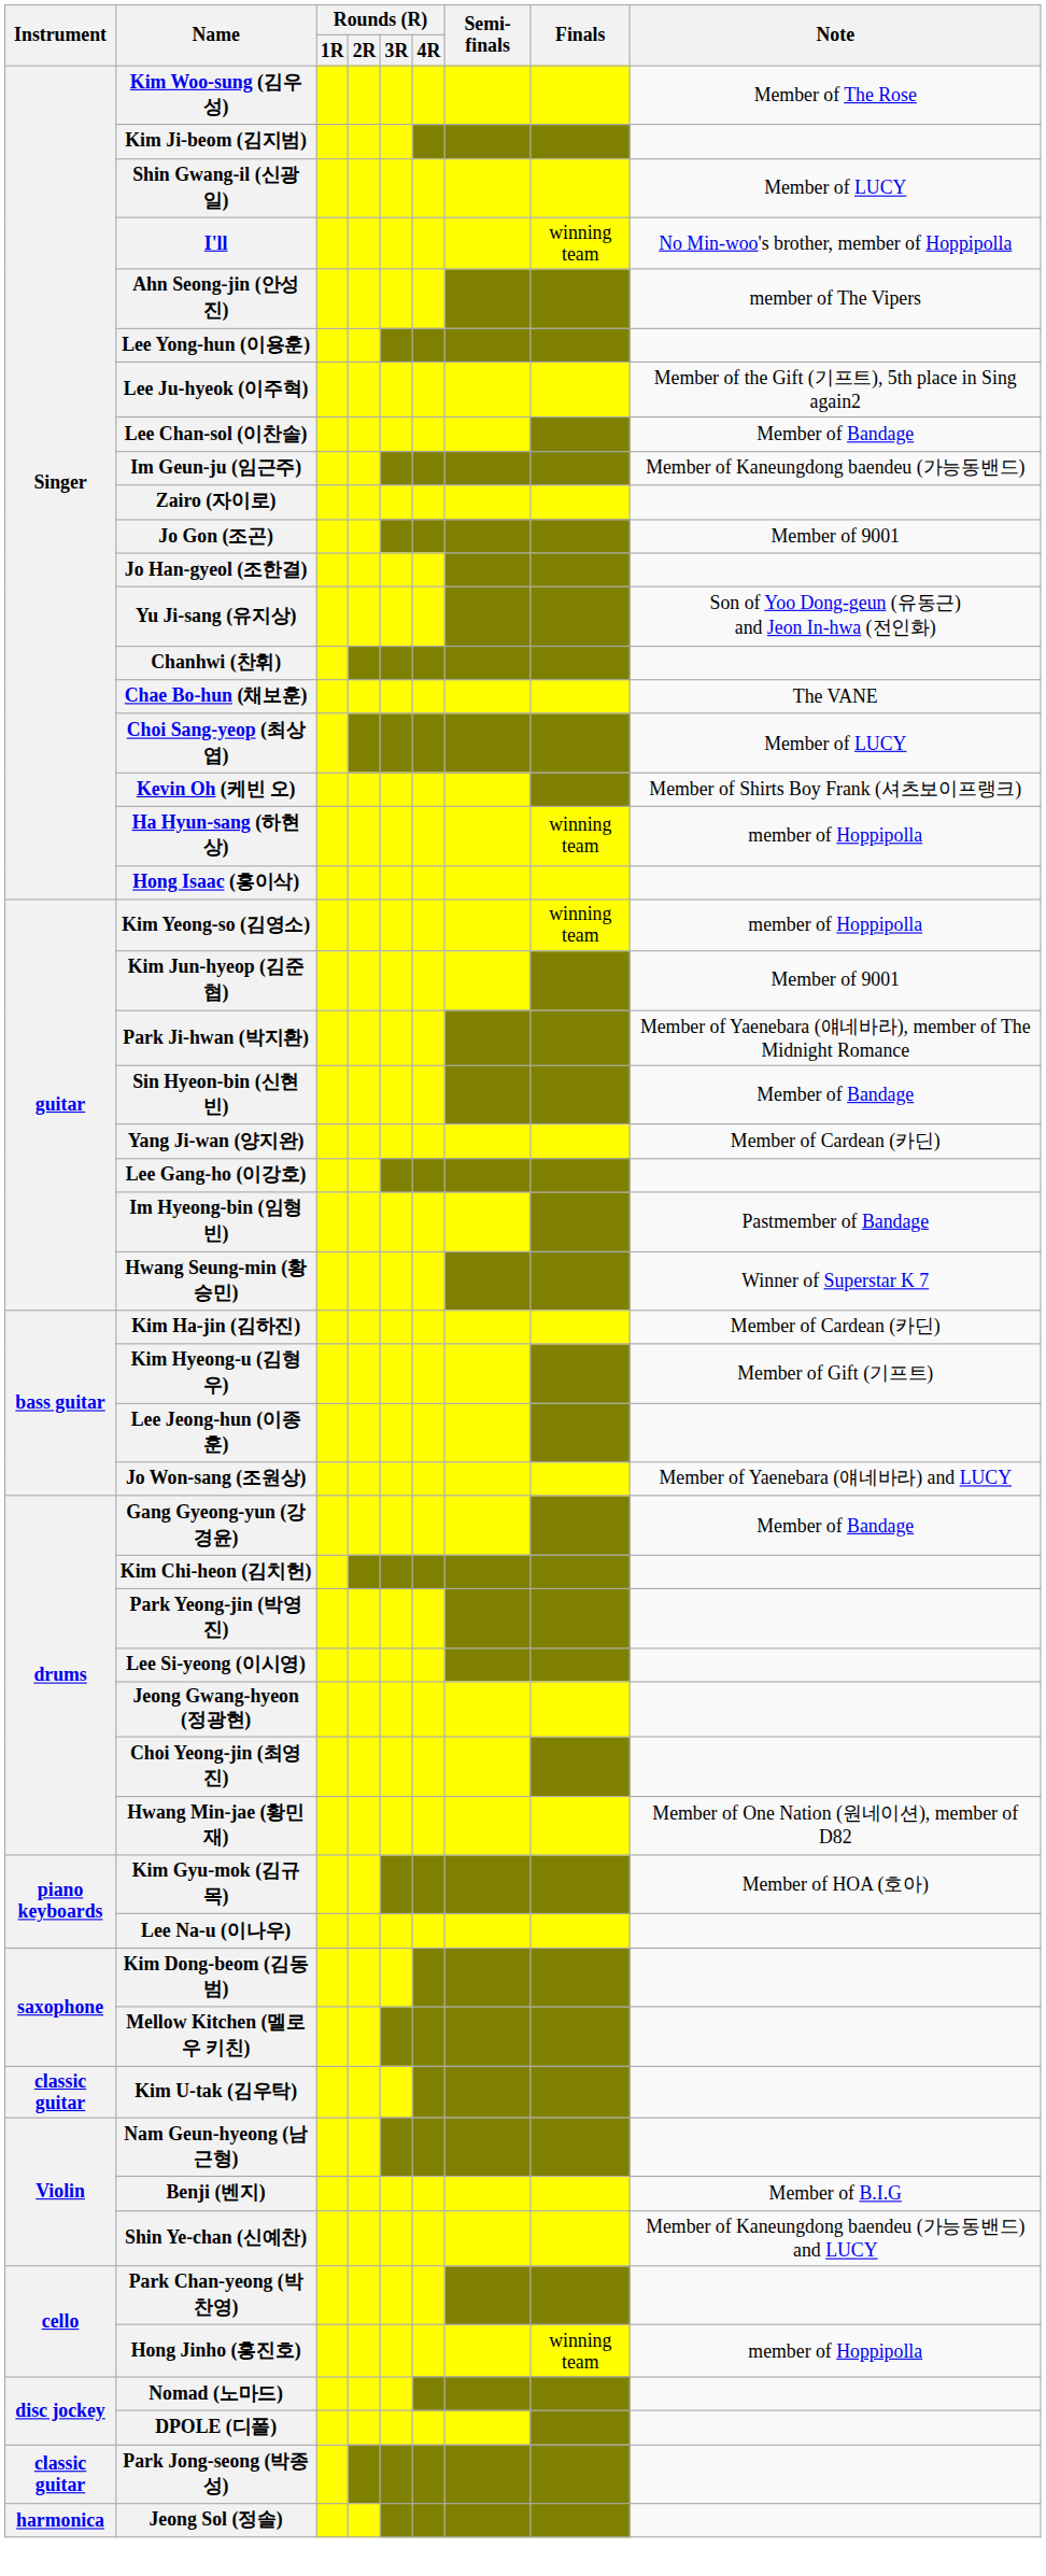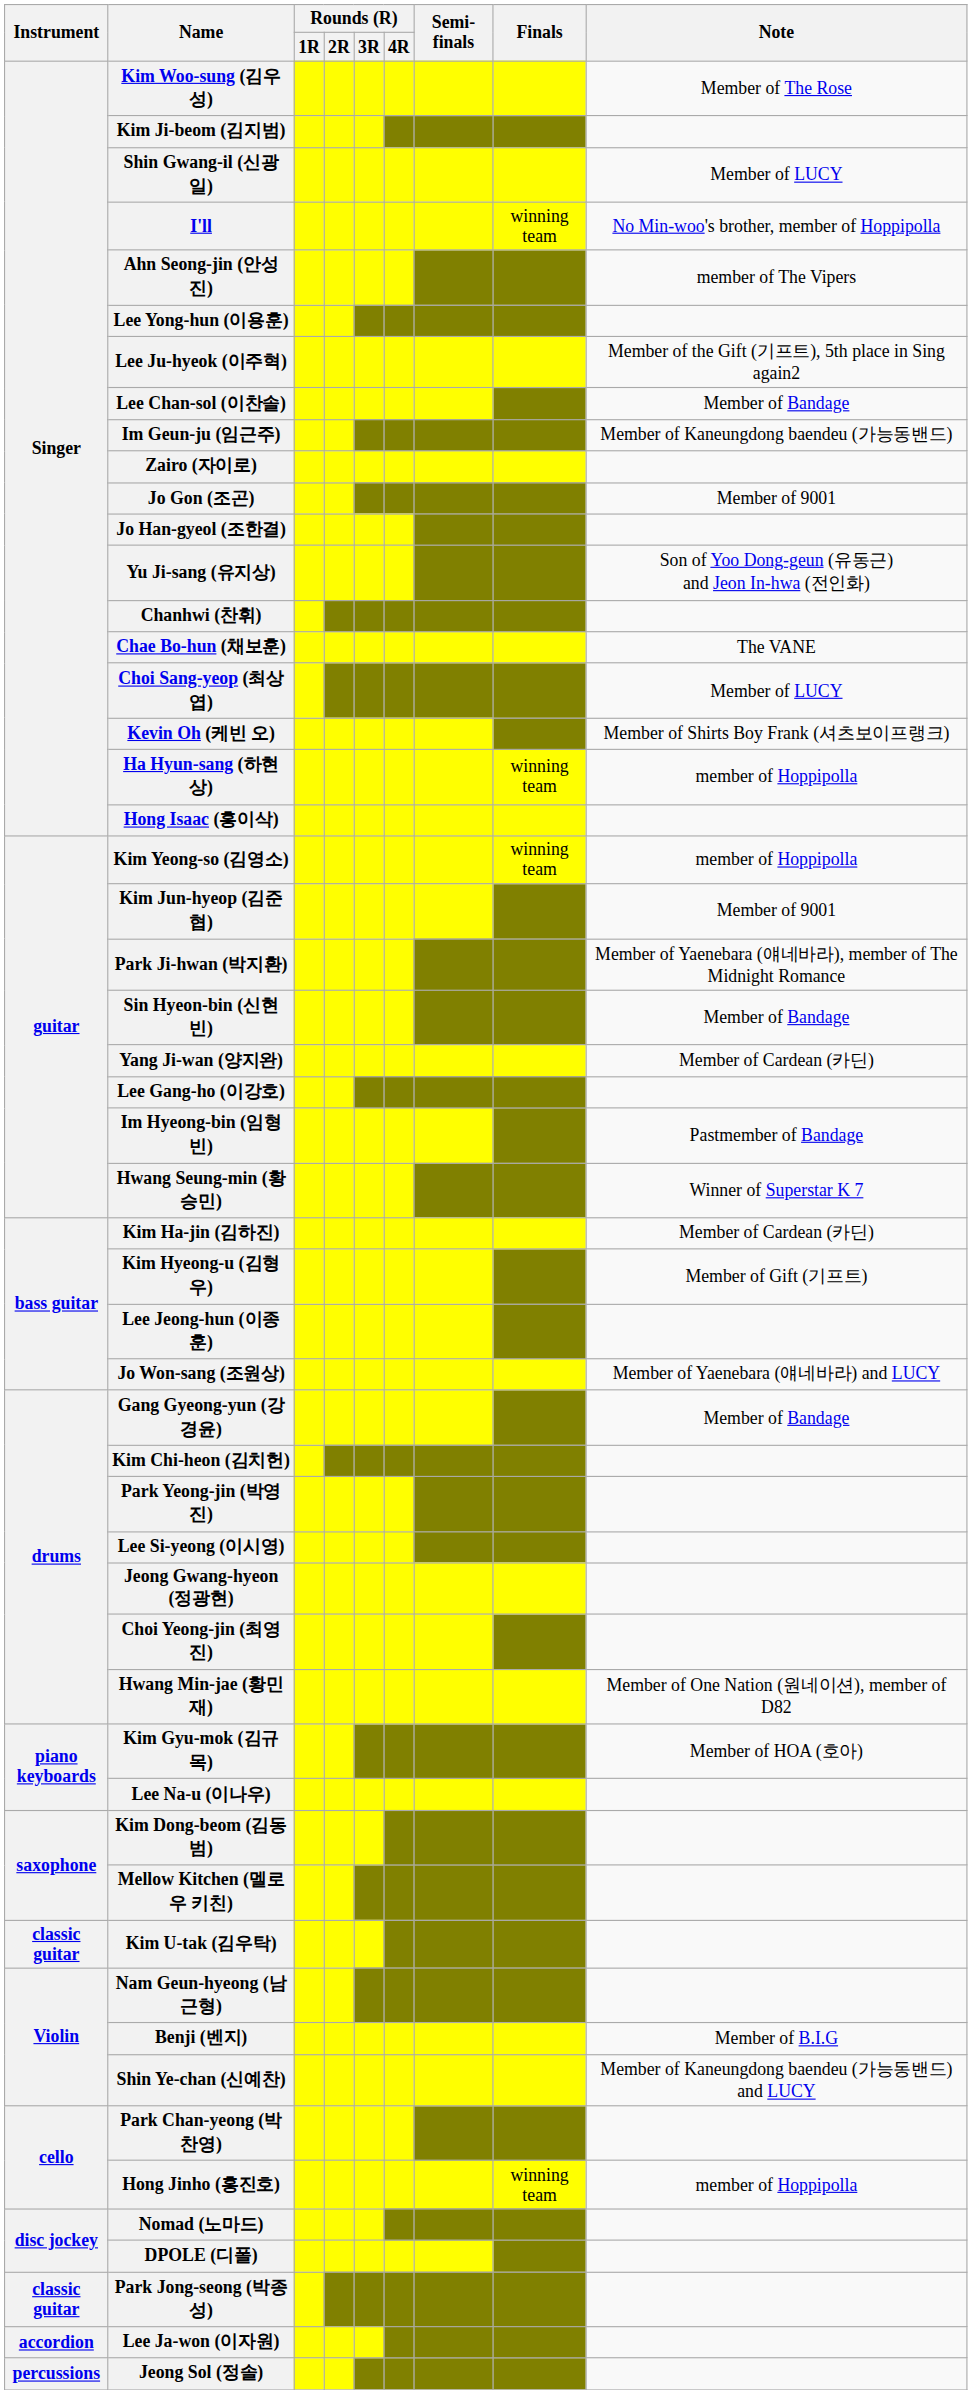 <table class="wikitable plainrowheaders sortable" style=text-align:center;>
 <tr>
 <th rowspan=2>Instrument</th>
 <th rowspan=2>Name</th>
 <th rowspan=1 colspan=4>Rounds (R)</th>
 <th rowspan=2 colspan=1>Semi-finals</th>
 <th rowspan=2 colspan=1>Finals</th>
 <th rowspan=2>Note</th>
 </tr>
 <tr>
 <th rowspan=1>1R</th>
 <th rowspan=1>2R</th>
 <th rowspan=1>3R</th>
 <th rowspan=1>4R</th>
 </tr>
 <tr>
 <th rowspan=19>Singer</th>
 <th><a href='#'>Kim Woo-sung</a> (김우성)</th>
 <td style="background:#FFFF00;"></td>
 <td style="background:#FFFF00;"></td>
 <td style="background:#FFFF00;"></td>
 <td style="background:#FFFF00;"></td>
 <td style="background:#FFFF00;"></td>
 <td style="background:#FFFF00;"></td>
 <td>Member of <a href='#'>The Rose</a></td>
 </tr>
 <tr align="center">
 <th>Kim Ji-beom (김지범)</th>
 <td style="background:#FFFF00;"></td>
 <td style="background:#FFFF00;"></td>
 <td style="background:#FFFF00;"></td>
 <td style="background:#808000;"></td>
 <td style="background:#808000;"></td>
 <td style="background:#808000;"></td>
 <td></td>
 </tr>
 <tr>
 <th>Shin Gwang-il (신광일)</th>
 <td style="background:#FFFF00;"></td>
 <td style="background:#FFFF00;"></td>
 <td style="background:#FFFF00;"></td>
 <td style="background:#FFFF00;"></td>
 <td style="background:#FFFF00;"></td>
 <td style="background:#FFFF00;"></td>
 <td>Member of <a href='#'>LUCY</a></td>
 </tr>
 <tr>
 <th><a href='#'>I'll</a></th>
 <td style="background:#FFFF00;"></td>
 <td style="background:#FFFF00;"></td>
 <td style="background:#FFFF00;"></td>
 <td style="background:#FFFF00;"></td>
 <td style="background:#FFFF00;"></td>
 <td style="background:#FFFF00;">winning team</td>
 <td><a href='#'>No Min-woo</a>'s brother, member of <a href='#'>Hoppipolla</a></td>
 </tr>
 <tr>
 <th>Ahn Seong-jin (안성진)</th>
 <td style="background:#FFFF00;"></td>
 <td style="background:#FFFF00;"></td>
 <td style="background:#FFFF00;"></td>
 <td style="background:#FFFF00;"></td>
 <td style="background:#808000;"></td>
 <td style="background:#808000;"></td>
 <td>member of The Vipers</td>
 </tr>
 <tr>
 <th>Lee Yong-hun (이용훈)</th>
 <td style="background:#FFFF00;"></td>
 <td style="background:#FFFF00;"></td>
 <td style="background:#808000;"></td>
 <td style="background:#808000;"></td>
 <td style="background:#808000;"></td>
 <td style="background:#808000;"></td>
 <td></td>
 </tr>
 <tr>
 <th>Lee Ju-hyeok (이주혁)</th>
 <td style="background:#FFFF00;"></td>
 <td style="background:#FFFF00;"></td>
 <td style="background:#FFFF00;"></td>
 <td style="background:#FFFF00;"></td>
 <td style="background:#FFFF00;"></td>
 <td style="background:#FFFF00;"></td>
 <td>Member of the Gift (기프트), 5th place in Sing again2</td>
 </tr>
 <tr>
 <th>Lee Chan-sol (이찬솔)</th>
 <td style="background:#FFFF00;"></td>
 <td style="background:#FFFF00;"></td>
 <td style="background:#FFFF00;"></td>
 <td style="background:#FFFF00;"></td>
 <td style="background:#FFFF00;"></td>
 <td style="background:#808000;"></td>
 <td>Member of <a href='#'>Bandage</a></td>
 </tr>
 <tr>
 <th>Im Geun-ju (임근주)</th>
 <td style="background:#FFFF00;"></td>
 <td style="background:#FFFF00;"></td>
 <td style="background:#808000;"></td>
 <td style="background:#808000;"></td>
 <td style="background:#808000;"></td>
 <td style="background:#808000;"></td>
 <td>Member of Kaneungdong baendeu (가능동밴드)</td>
 </tr>
 <tr>
 <th>Zairo (자이로)</th>
 <td style="background:#FFFF00;"></td>
 <td style="background:#FFFF00;"></td>
 <td style="background:#FFFF00;"></td>
 <td style="background:#FFFF00;"></td>
 <td style="background:#FFFF00;"></td>
 <td style="background:#FFFF00;"></td>
 <td></td>
 </tr>
 <tr>
 <th>Jo Gon (조곤)</th>
 <td style="background:#FFFF00;"></td>
 <td style="background:#FFFF00;"></td>
 <td style="background:#808000;"></td>
 <td style="background:#808000;"></td>
 <td style="background:#808000;"></td>
 <td style="background:#808000;"></td>
 <td>Member of 9001</td>
 </tr>
 <tr>
 <th>Jo Han-gyeol (조한결)</th>
 <td style="background:#FFFF00;"></td>
 <td style="background:#FFFF00;"></td>
 <td style="background:#FFFF00;"></td>
 <td style="background:#FFFF00;"></td>
 <td style="background:#808000;"></td>
 <td style="background:#808000;"></td>
 <td></td>
 </tr>
 <tr align="center">
 <th>Yu Ji-sang (유지상)</th>
 <td style="background:#FFFF00;"></td>
 <td style="background:#FFFF00;"></td>
 <td style="background:#FFFF00;"></td>
 <td style="background:#FFFF00;"></td>
 <td style="background:#808000;"></td>
 <td style="background:#808000;"></td>
 <td>Son of <a href='#'>Yoo Dong-geun</a> (유동근)<br> and <a href='#'>Jeon In-hwa</a> (전인화)</td>
 </tr>
 <tr>
 <th>Chanhwi (찬휘)</th>
 <td style="background:#FFFF00;"></td>
 <td style="background:#808000;"></td>
 <td style="background:#808000;"></td>
 <td style="background:#808000;"></td>
 <td style="background:#808000;"></td>
 <td style="background:#808000;"></td>
 <td></td>
 </tr>
 <tr>
 <th><a href='#'>Chae Bo-hun</a> (채보훈)</th>
 <td style="background:#FFFF00;"></td>
 <td style="background:#FFFF00;"></td>
 <td style="background:#FFFF00;"></td>
 <td style="background:#FFFF00;"></td>
 <td style="background:#FFFF00;"></td>
 <td style="background:#FFFF00;"></td>
 <td>The VANE</td>
 </tr>
 <tr>
 <th><a href='#'>Choi Sang-yeop</a> (최상엽)</th>
 <td style="background:#FFFF00;"></td>
 <td style="background:#808000;"></td>
 <td style="background:#808000;"></td>
 <td style="background:#808000;"></td>
 <td style="background:#808000;"></td>
 <td style="background:#808000;"></td>
 <td>Member of <a href='#'>LUCY</a></td>
 </tr>
 <tr align="center">
 <th><a href='#'>Kevin Oh</a> (케빈 오)</th>
 <td style="background:#FFFF00;"></td>
 <td style="background:#FFFF00;"></td>
 <td style="background:#FFFF00;"></td>
 <td style="background:#FFFF00;"></td>
 <td style="background:#FFFF00;"></td>
 <td style="background:#808000;"></td>
 <td>Member of Shirts Boy Frank (셔츠보이프랭크)</td>
 </tr>
 <tr align="center">
 <th><a href='#'>Ha Hyun-sang</a> (하현상)</th>
 <td style="background:#FFFF00;"></td>
 <td style="background:#FFFF00;"></td>
 <td style="background:#FFFF00;"></td>
 <td style="background:#FFFF00;"></td>
 <td style="background:#FFFF00;"></td>
 <td style="background:#FFFF00;">winning team</td>
 <td>member of <a href='#'>Hoppipolla</a></td>
 </tr>
 <tr>
 <th><a href='#'>Hong Isaac</a> (홍이삭)</th>
 <td style="background:#FFFF00;"></td>
 <td style="background:#FFFF00;"></td>
 <td style="background:#FFFF00;"></td>
 <td style="background:#FFFF00;"></td>
 <td style="background:#FFFF00;"></td>
 <td style="background:#FFFF00;"></td>
 <td></td>
 </tr>
 <tr>
 <th rowspan=8><a href='#'>guitar</a></th>
 <th>Kim Yeong-so (김영소)</th>
 <td style="background:#FFFF00;"></td>
 <td style="background:#FFFF00;"></td>
 <td style="background:#FFFF00;"></td>
 <td style="background:#FFFF00;"></td>
 <td style="background:#FFFF00;"></td>
 <td style="background:#FFFF00;">winning team</td>
 <td>member of <a href='#'>Hoppipolla</a></td>
 </tr>
 <tr>
 <th>Kim Jun-hyeop (김준협)</th>
 <td style="background:#FFFF00;"></td>
 <td style="background:#FFFF00;"></td>
 <td style="background:#FFFF00;"></td>
 <td style="background:#FFFF00;"></td>
 <td style="background:#FFFF00;"></td>
 <td style="background:#808000;"></td>
 <td>Member of 9001</td>
 </tr>
 <tr>
 <th>Park Ji-hwan (박지환)</th>
 <td style="background:#FFFF00;"></td>
 <td style="background:#FFFF00;"></td>
 <td style="background:#FFFF00;"></td>
 <td style="background:#FFFF00;"></td>
 <td style="background:#808000;"></td>
 <td style="background:#808000;"></td>
 <td>Member of Yaenebara (얘네바라), member of The Midnight Romance</td>
 </tr>
 <tr>
 <th>Sin Hyeon-bin (신현빈)</th>
 <td style="background:#FFFF00;"></td>
 <td style="background:#FFFF00;"></td>
 <td style="background:#FFFF00;"></td>
 <td style="background:#FFFF00;"></td>
 <td style="background:#808000;"></td>
 <td style="background:#808000;"></td>
 <td>Member of <a href='#'>Bandage</a></td>
 </tr>
 <tr>
 <th>Yang Ji-wan (양지완)</th>
 <td style="background:#FFFF00;"></td>
 <td style="background:#FFFF00;"></td>
 <td style="background:#FFFF00;"></td>
 <td style="background:#FFFF00;"></td>
 <td style="background:#FFFF00;"></td>
 <td style="background:#FFFF00;"></td>
 <td>Member of Cardean (카딘)</td>
 </tr>
 <tr>
 <th>Lee Gang-ho (이강호)</th>
 <td style="background:#FFFF00;"></td>
 <td style="background:#FFFF00;"></td>
 <td style="background:#808000;"></td>
 <td style="background:#808000;"></td>
 <td style="background:#808000;"></td>
 <td style="background:#808000;"></td>
 <td></td>
 </tr>
 <tr>
 <th>Im Hyeong-bin (임형빈)</th>
 <td style="background:#FFFF00;"></td>
 <td style="background:#FFFF00;"></td>
 <td style="background:#FFFF00;"></td>
 <td style="background:#FFFF00;"></td>
 <td style="background:#FFFF00;"></td>
 <td style="background:#808000;"></td>
 <td>Pastmember of <a href='#'>Bandage</a></td>
 </tr>
 <tr>
 <th>Hwang Seung-min (황승민)</th>
 <td style="background:#FFFF00;"></td>
 <td style="background:#FFFF00;"></td>
 <td style="background:#FFFF00;"></td>
 <td style="background:#FFFF00;"></td>
 <td style="background:#808000;"></td>
 <td style="background:#808000;"></td>
 <td>Winner of <a href='#'>Superstar K 7</a></td>
 </tr>
 <tr>
 <th rowspan=4><a href='#'>bass guitar</a></th>
 <th>Kim Ha-jin (김하진)</th>
 <td style="background:#FFFF00;"></td>
 <td style="background:#FFFF00;"></td>
 <td style="background:#FFFF00;"></td>
 <td style="background:#FFFF00;"></td>
 <td style="background:#FFFF00;"></td>
 <td style="background:#FFFF00;"></td>
 <td>Member of Cardean (카딘)</td>
 </tr>
 <tr>
 <th>Kim Hyeong-u (김형우)</th>
 <td style="background:#FFFF00;"></td>
 <td style="background:#FFFF00;"></td>
 <td style="background:#FFFF00;"></td>
 <td style="background:#FFFF00;"></td>
 <td style="background:#FFFF00;"></td>
 <td style="background:#808000;"></td>
 <td>Member of Gift (기프트)</td>
 </tr>
 <tr>
 <th>Lee Jeong-hun (이종훈)</th>
 <td style="background:#FFFF00;"></td>
 <td style="background:#FFFF00;"></td>
 <td style="background:#FFFF00;"></td>
 <td style="background:#FFFF00;"></td>
 <td style="background:#FFFF00;"></td>
 <td style="background:#808000;"></td>
 <td></td>
 </tr>
 <tr>
 <th>Jo Won-sang (조원상)</th>
 <td style="background:#FFFF00;"></td>
 <td style="background:#FFFF00;"></td>
 <td style="background:#FFFF00;"></td>
 <td style="background:#FFFF00;"></td>
 <td style="background:#FFFF00;"></td>
 <td style="background:#FFFF00;"></td>
 <td>Member of Yaenebara (얘네바라) and <a href='#'>LUCY</a></td>
 </tr>
 <tr>
 <th rowspan="7"><a href='#'>drums</a></th>
 <th>Gang Gyeong-yun (강경윤)</th>
 <td style="background:#FFFF00;"></td>
 <td style="background:#FFFF00;"></td>
 <td style="background:#FFFF00;"></td>
 <td style="background:#FFFF00;"></td>
 <td style="background:#FFFF00;"></td>
 <td style="background:#808000;"></td>
 <td>Member of <a href='#'>Bandage</a></td>
 </tr>
 <tr>
 <th>Kim Chi-heon (김치헌)</th>
 <td style="background:#FFFF00;"></td>
 <td style="background:#808000;"></td>
 <td style="background:#808000;"></td>
 <td style="background:#808000;"></td>
 <td style="background:#808000;"></td>
 <td style="background:#808000;"></td>
 <td></td>
 </tr>
 <tr>
 <th>Park Yeong-jin (박영진)</th>
 <td style="background:#FFFF00;"></td>
 <td style="background:#FFFF00;"></td>
 <td style="background:#FFFF00;"></td>
 <td style="background:#FFFF00;"></td>
 <td style="background:#808000;"></td>
 <td style="background:#808000;"></td>
 <td></td>
 </tr>
 <tr>
 <th>Lee Si-yeong (이시영)</th>
 <td style="background:#FFFF00;"></td>
 <td style="background:#FFFF00;"></td>
 <td style="background:#FFFF00;"></td>
 <td style="background:#FFFF00;"></td>
 <td style="background:#808000;"></td>
 <td style="background:#808000;"></td>
 <td></td>
 </tr>
 <tr>
 <th>Jeong Gwang-hyeon (정광현)</th>
 <td style="background:#FFFF00;"></td>
 <td style="background:#FFFF00;"></td>
 <td style="background:#FFFF00;"></td>
 <td style="background:#FFFF00;"></td>
 <td style="background:#FFFF00;"></td>
 <td style="background:#FFFF00;"></td>
 <td></td>
 </tr>
 <tr>
 <th>Choi Yeong-jin (최영진)</th>
 <td style="background:#FFFF00;"></td>
 <td style="background:#FFFF00;"></td>
 <td style="background:#FFFF00;"></td>
 <td style="background:#FFFF00;"></td>
 <td style="background:#FFFF00;"></td>
 <td style="background:#808000;"></td>
 <td></td>
 </tr>
 <tr>
 <th>Hwang Min-jae (황민재)</th>
 <td style="background:#FFFF00;"></td>
 <td style="background:#FFFF00;"></td>
 <td style="background:#FFFF00;"></td>
 <td style="background:#FFFF00;"></td>
 <td style="background:#FFFF00;"></td>
 <td style="background:#FFFF00;"></td>
 <td>Member of One Nation (원네이션), member of D82</td>
 </tr>
 <tr>
 <th rowspan=2><a href='#'>piano</a><br><a href='#'>keyboards</a></th>
 <th>Kim Gyu-mok (김규목)</th>
 <td style="background:#FFFF00;"></td>
 <td style="background:#FFFF00;"></td>
 <td style="background:#808000;"></td>
 <td style="background:#808000;"></td>
 <td style="background:#808000;"></td>
 <td style="background:#808000;"></td>
 <td>Member of HOA (호아)</td>
 </tr>
 <tr>
 <th>Lee Na-u (이나우)</th>
 <td style="background:#FFFF00;"></td>
 <td style="background:#FFFF00;"></td>
 <td style="background:#FFFF00;"></td>
 <td style="background:#FFFF00;"></td>
 <td style="background:#FFFF00;"></td>
 <td style="background:#FFFF00;"></td>
 <td></td>
 </tr>
 <tr>
 <th rowspan=2><a href='#'>saxophone</a></th>
 <th>Kim Dong-beom (김동범)</th>
 <td style="background:#FFFF00;"></td>
 <td style="background:#FFFF00;"></td>
 <td style="background:#FFFF00;"></td>
 <td style="background:#808000;"></td>
 <td style="background:#808000;"></td>
 <td style="background:#808000;"></td>
 <td></td>
 </tr>
 <tr>
 <th>Mellow Kitchen (멜로우 키친)</th>
 <td style="background:#FFFF00;"></td>
 <td style="background:#FFFF00;"></td>
 <td style="background:#808000;"></td>
 <td style="background:#808000;"></td>
 <td style="background:#808000;"></td>
 <td style="background:#808000;"></td>
 <td></td>
 </tr>
 <tr>
 <th rowspan=1><a href='#'>classic guitar</a></th>
 <th>Kim U-tak (김우탁)</th>
 <td style="background:#FFFF00;"></td>
 <td style="background:#FFFF00;"></td>
 <td style="background:#FFFF00;"></td>
 <td style="background:#808000;"></td>
 <td style="background:#808000;"></td>
 <td style="background:#808000;"></td>
 <td></td>
 </tr>
 <tr>
 <th rowspan=3><a href='#'>Violin</a></th>
 <th>Nam Geun-hyeong (남근형)</th>
 <td style="background:#FFFF00;"></td>
 <td style="background:#FFFF00;"></td>
 <td style="background:#808000;"></td>
 <td style="background:#808000;"></td>
 <td style="background:#808000;"></td>
 <td style="background:#808000;"></td>
 <td></td>
 </tr>
 <tr>
 <th>Benji (벤지)</th>
 <td style="background:#FFFF00;"></td>
 <td style="background:#FFFF00;"></td>
 <td style="background:#FFFF00;"></td>
 <td style="background:#FFFF00;"></td>
 <td style="background:#FFFF00;"></td>
 <td style="background:#FFFF00;"></td>
 <td>Member of <a href='#'>B.I.G</a></td>
 </tr>
 <tr>
 <th>Shin Ye-chan (신예찬)</th>
 <td style="background:#FFFF00;"></td>
 <td style="background:#FFFF00;"></td>
 <td style="background:#FFFF00;"></td>
 <td style="background:#FFFF00;"></td>
 <td style="background:#FFFF00;"></td>
 <td style="background:#FFFF00;"></td>
 <td>Member of Kaneungdong baendeu (가능동밴드) and <a href='#'>LUCY</a></td>
 </tr>
 <tr>
 <th rowspan=2><a href='#'>cello</a></th>
 <th>Park Chan-yeong (박찬영)</th>
 <td style="background:#FFFF00;"></td>
 <td style="background:#FFFF00;"></td>
 <td style="background:#FFFF00;"></td>
 <td style="background:#FFFF00;"></td>
 <td style="background:#808000;"></td>
 <td style="background:#808000;"></td>
 <td></td>
 </tr>
 <tr>
 <th>Hong Jinho (홍진호)</th>
 <td style="background:#FFFF00;"></td>
 <td style="background:#FFFF00;"></td>
 <td style="background:#FFFF00;"></td>
 <td style="background:#FFFF00;"></td>
 <td style="background:#FFFF00;"></td>
 <td style="background:#FFFF00;">winning team</td>
 <td>member of <a href='#'>Hoppipolla</a></td>
 </tr>
 <tr>
 <th rowspan=2><a href='#'>disc jockey</a></th>
 <th>Nomad (노마드)</th>
 <td style="background:#FFFF00;"></td>
 <td style="background:#FFFF00;"></td>
 <td style="background:#FFFF00;"></td>
 <td style="background:#808000;"></td>
 <td style="background:#808000;"></td>
 <td style="background:#808000;"></td>
 <td></td>
 </tr>
 <tr align=center>
 <th>DPOLE (디폴)</th>
 <td style="background:#FFFF00;"></td>
 <td style="background:#FFFF00;"></td>
 <td style="background:#FFFF00;"></td>
 <td style="background:#FFFF00;"></td>
 <td style="background:#FFFF00;"></td>
 <td style="background:#808000;"></td>
 <td></td>
 </tr>
 <tr>
 <th rowspan=1><a href='#'>classic guitar</a></th>
 <th>Park Jong-seong (박종성)</th>
 <td style="background:#FFFF00;"></td>
 <td style="background:#808000;"></td>
 <td style="background:#808000;"></td>
 <td style="background:#808000;"></td>
 <td style="background:#808000;"></td>
 <td style="background:#808000;"></td>
 <td></td>
 </tr>
 <tr>
-<th rowspan=1><a href='#'>harmonica</a></th>
+<th rowspan=1><a href='#'>accordion</a></th>
+<th>Lee Ja-won (이자원)</th>
+<td style="background:#FFFF00;"></td>
+<td style="background:#FFFF00;"></td>
+<td style="background:#FFFF00;"></td>
+<td style="background:#808000;"></td>
+<td style="background:#808000;"></td>
+<td style="background:#808000;"></td>
+<td></td>
+</tr>
+<tr>
+<th rowspan=1><a href='#'>percussions</a></th>
 <th>Jeong Sol (정솔)</th>
 <td style="background:#FFFF00;"></td>
 <td style="background:#FFFF00;"></td>
 <td style="background:#808000;"></td>
 <td style="background:#808000;"></td>
 <td style="background:#808000;"></td>
 <td style="background:#808000;"></td>
 <td></td>
 </tr>
 </table>
